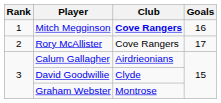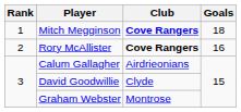 <table class="wikitable" style="text-align:center">
 <tr>
 <th>Rank</th>
 <th>Player</th>
 <th>Club</th>
 <th>Goals</th>
 </tr>
 <tr>
 <td>1</td>
 <td align="left"> <a href='#'>Mitch Megginson</a></td>
 <td align="left"><strong><a href='#'>Cove Rangers</a></strong></td>
-<td>16</td>
+<td>18</td>
 </tr>
 <tr>
 <td>2</td>
 <td align="left"> <a href='#'>Rory McAllister</a></td>
-<td align="left">Cove Rangers</td>
-<td>17</td>
+<td align="left"><strong>Cove Rangers</strong></td>
+<td>16</td>
 </tr>
 <tr>
 <td rowspan="3">3</td>
 <td align="left"> <a href='#'>Calum Gallagher</a></td>
 <td align="left"><a href='#'>Airdrieonians</a></td>
 <td rowspan="3">15</td>
 </tr>
 <tr>
 <td align="left"> <a href='#'>David Goodwillie</a></td>
 <td align="left"><a href='#'>Clyde</a></td>
 </tr>
 <tr>
 <td align="left"> <a href='#'>Graham Webster</a></td>
 <td align="left"><a href='#'>Montrose</a></td>
 </tr>
 </table>
